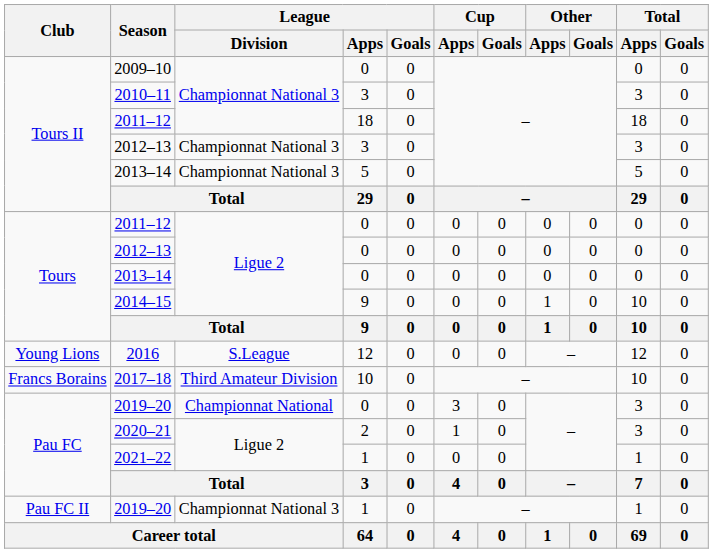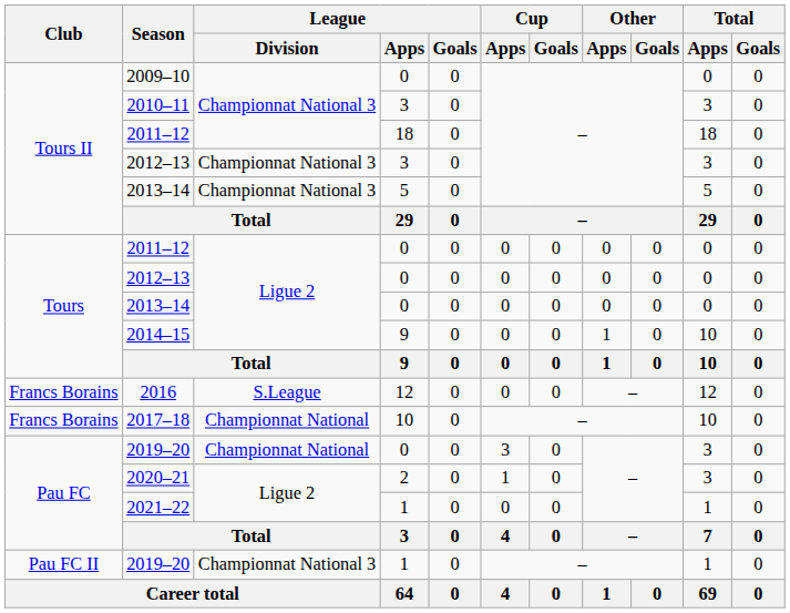 <table class="wikitable" style="text-align:center">
 <tr>
 <th rowspan="2">Club</th>
 <th rowspan="2">Season</th>
 <th colspan="3">League</th>
 <th colspan="2">Cup</th>
 <th colspan="2">Other</th>
 <th colspan="2">Total</th>
 </tr>
 <tr>
 <th>Division</th>
 <th>Apps</th>
 <th>Goals</th>
 <th>Apps</th>
 <th>Goals</th>
 <th>Apps</th>
 <th>Goals</th>
 <th>Apps</th>
 <th>Goals</th>
 </tr>
 <tr>
 <td rowspan="6"><a href='#'>Tours II</a></td>
 <td>2009–10</td>
 <td rowspan="3"><a href='#'>Championnat National 3</a></td>
 <td>0</td>
 <td>0</td>
 <td colspan="4" rowspan="5">–</td>
 <td>0</td>
 <td>0</td>
 </tr>
 <tr>
 <td><a href='#'>2010–11</a></td>
 <td>3</td>
 <td>0</td>
 <td>3</td>
 <td>0</td>
 </tr>
 <tr>
 <td><a href='#'>2011–12</a></td>
 <td>18</td>
 <td>0</td>
 <td>18</td>
 <td>0</td>
 </tr>
 <tr>
 <td>2012–13</td>
 <td>Championnat National 3</td>
 <td>3</td>
 <td>0</td>
 <td>3</td>
 <td>0</td>
 </tr>
 <tr>
 <td>2013–14</td>
 <td>Championnat National 3</td>
 <td>5</td>
 <td>0</td>
 <td>5</td>
 <td>0</td>
 </tr>
 <tr>
 <th colspan="2">Total</th>
 <th>29</th>
 <th>0</th>
 <th colspan="4">–</th>
 <th>29</th>
 <th>0</th>
 </tr>
 <tr>
 <td rowspan="5"><a href='#'>Tours</a></td>
 <td><a href='#'>2011–12</a></td>
 <td rowspan="4"><a href='#'>Ligue 2</a></td>
 <td>0</td>
 <td>0</td>
 <td>0</td>
 <td>0</td>
 <td>0</td>
 <td>0</td>
 <td>0</td>
 <td>0</td>
 </tr>
 <tr>
 <td><a href='#'>2012–13</a></td>
 <td>0</td>
 <td>0</td>
 <td>0</td>
 <td>0</td>
 <td>0</td>
 <td>0</td>
 <td>0</td>
 <td>0</td>
 </tr>
 <tr>
 <td><a href='#'>2013–14</a></td>
 <td>0</td>
 <td>0</td>
 <td>0</td>
 <td>0</td>
 <td>0</td>
 <td>0</td>
 <td>0</td>
 <td>0</td>
 </tr>
 <tr>
 <td><a href='#'>2014–15</a></td>
 <td>9</td>
 <td>0</td>
 <td>0</td>
 <td>0</td>
 <td>1</td>
 <td>0</td>
 <td>10</td>
 <td>0</td>
 </tr>
 <tr>
 <th colspan="2">Total</th>
 <th>9</th>
 <th>0</th>
 <th>0</th>
 <th>0</th>
 <th>1</th>
 <th>0</th>
 <th>10</th>
 <th>0</th>
 </tr>
 <tr>
-<td><a href='#'>Young Lions</a></td>
+<td><a href='#'>Francs Borains</a></td>
 <td><a href='#'>2016</a></td>
 <td><a href='#'>S.League</a></td>
 <td>12</td>
 <td>0</td>
 <td>0</td>
 <td>0</td>
 <td colspan="2">–</td>
 <td>12</td>
 <td>0</td>
 </tr>
 <tr>
 <td><a href='#'>Francs Borains</a></td>
 <td><a href='#'>2017–18</a></td>
-<td><a href='#'>Third Amateur Division</a></td>
+<td><a href='#'>Championnat National</a></td>
 <td>10</td>
 <td>0</td>
 <td colspan="4">–</td>
 <td>10</td>
 <td>0</td>
 </tr>
 <tr>
 <td rowspan="4"><a href='#'>Pau FC</a></td>
 <td><a href='#'>2019–20</a></td>
 <td><a href='#'>Championnat National</a></td>
 <td>0</td>
 <td>0</td>
 <td>3</td>
 <td>0</td>
 <td colspan="2" rowspan="3">–</td>
 <td>3</td>
 <td>0</td>
 </tr>
 <tr>
 <td><a href='#'>2020–21</a></td>
 <td rowspan="2">Ligue 2</td>
 <td>2</td>
 <td>0</td>
 <td>1</td>
 <td>0</td>
 <td>3</td>
 <td>0</td>
 </tr>
 <tr>
 <td><a href='#'>2021–22</a></td>
 <td>1</td>
 <td>0</td>
 <td>0</td>
 <td>0</td>
 <td>1</td>
 <td>0</td>
 </tr>
 <tr>
 <th colspan="2">Total</th>
 <th>3</th>
 <th>0</th>
 <th>4</th>
 <th>0</th>
 <th colspan="2">–</th>
 <th>7</th>
 <th>0</th>
 </tr>
 <tr>
 <td><a href='#'>Pau FC II</a></td>
 <td><a href='#'>2019–20</a></td>
 <td>Championnat National 3</td>
 <td>1</td>
 <td>0</td>
 <td colspan="4">–</td>
 <td>1</td>
 <td>0</td>
 </tr>
 <tr>
 <th colspan="3">Career total</th>
 <th>64</th>
 <th>0</th>
 <th>4</th>
 <th>0</th>
 <th>1</th>
 <th>0</th>
 <th>69</th>
 <th>0</th>
 </tr>
 </table>
